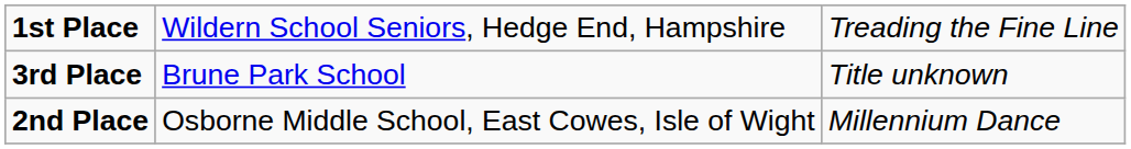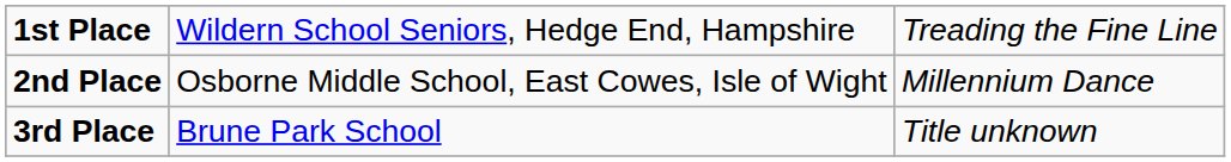 <table class="wikitable">
 <tr>
 <td><strong>1st Place</strong></td>
 <td><a href='#'>Wildern School Seniors</a>, Hedge End, Hampshire</td>
 <td><em>Treading the Fine Line</em></td>
 </tr>
 <tr>
+<td><strong>2nd Place</strong></td>
+<td>Osborne Middle School, East Cowes, Isle of Wight</td>
+<td><em>Millennium Dance</em></td>
+</tr>
+<tr>
 <td><strong>3rd Place</strong></td>
 <td><a href='#'>Brune Park School</a></td>
 <td><em>Title unknown</em></td>
 </tr>
-<tr>
-<td><strong>2nd Place</strong></td>
-<td>Osborne Middle School, East Cowes, Isle of Wight</td>
-<td><em>Millennium Dance</em></td>
-</tr>
 </table>
